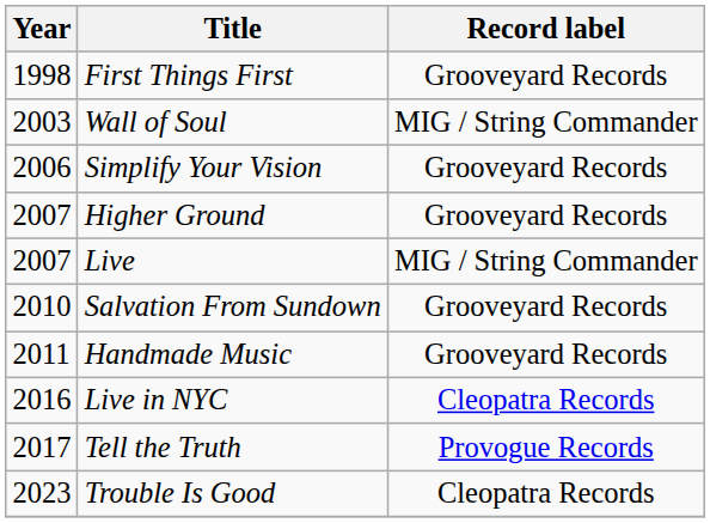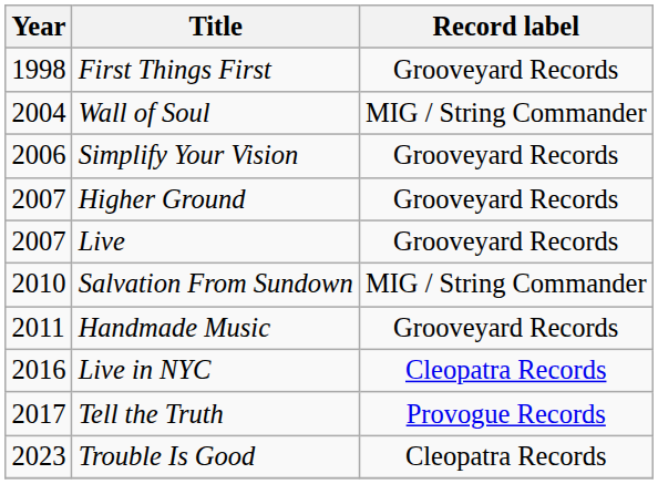 <table class="wikitable sortable">
 <tr>
 <th>Year</th>
 <th>Title</th>
 <th>Record label</th>
 </tr>
 <tr>
 <td>1998</td>
 <td><em>First Things First</em></td>
 <td style="text-align:center;">Grooveyard Records</td>
 </tr>
 <tr>
-<td>2003</td>
+<td>2004</td>
 <td><em>Wall of Soul</em></td>
 <td style="text-align:center;">MIG / String Commander</td>
 </tr>
 <tr>
 <td>2006</td>
 <td><em>Simplify Your Vision</em></td>
 <td style="text-align:center;">Grooveyard Records</td>
 </tr>
 <tr>
 <td>2007</td>
 <td><em>Higher Ground</em></td>
 <td style="text-align:center;">Grooveyard Records</td>
 </tr>
 <tr>
 <td>2007</td>
 <td><em>Live</em></td>
-<td style="text-align:center;">MIG / String Commander</td>
+<td style="text-align:center;">Grooveyard Records</td>
 </tr>
 <tr>
 <td>2010</td>
 <td><em>Salvation From Sundown</em></td>
-<td style="text-align:center;">Grooveyard Records</td>
+<td style="text-align:center;">MIG / String Commander</td>
 </tr>
 <tr>
 <td>2011</td>
 <td><em>Handmade Music</em></td>
 <td style="text-align:center;">Grooveyard Records</td>
 </tr>
 <tr>
 <td>2016</td>
 <td><em>Live in NYC</em></td>
 <td style="text-align:center;"><a href='#'>Cleopatra Records</a></td>
 </tr>
 <tr>
 <td>2017</td>
 <td><em>Tell the Truth</em></td>
 <td style="text-align:center;"><a href='#'>Provogue Records</a></td>
 </tr>
 <tr>
 <td>2023</td>
 <td><em>Trouble Is Good</em></td>
 <td style="text-align:center;">Cleopatra Records</td>
 </tr>
 <tr>
 </tr>
 </table>
